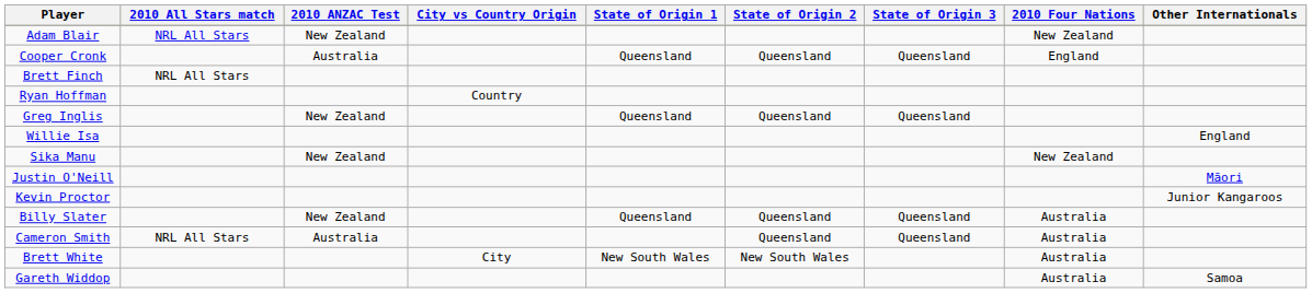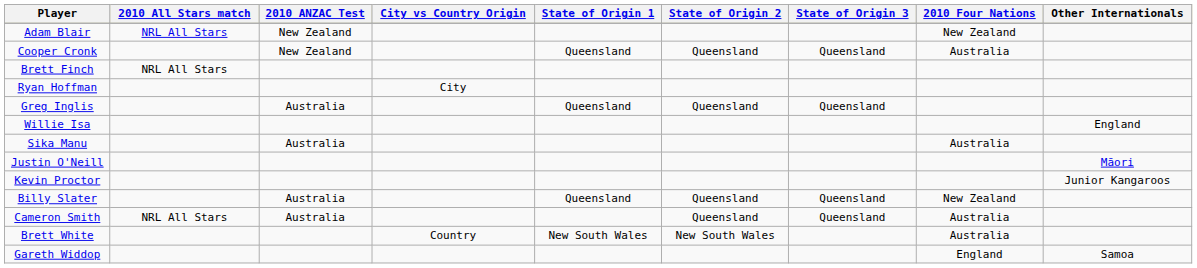 <table class="wikitable"  style="width:100%; font-size:90%; text-align:center">
 <tr style="background:#bdb76b;">
 <th>Player</th>
 <th><a href='#'>2010 All Stars match</a></th>
 <th><a href='#'>2010 ANZAC Test</a></th>
 <th><a href='#'>City vs Country Origin</a></th>
 <th><a href='#'>State of Origin 1</a></th>
 <th><a href='#'>State of Origin 2</a></th>
 <th><a href='#'>State of Origin 3</a></th>
 <th><a href='#'>2010 Four Nations</a></th>
 <th>Other Internationals</th>
 </tr>
 <tr style="text-align:center">
 </tr>
 <tr>
 <td><a href='#'>Adam Blair</a></td>
 <td><a href='#'>NRL All Stars</a></td>
 <td>New Zealand</td>
 <td></td>
 <td></td>
 <td></td>
 <td></td>
 <td>New Zealand</td>
 <td></td>
 </tr>
 <tr>
 <td><a href='#'>Cooper Cronk</a></td>
 <td></td>
-<td>Australia</td>
+<td>New Zealand</td>
 <td></td>
 <td>Queensland</td>
 <td>Queensland</td>
 <td>Queensland</td>
-<td>England</td>
+<td>Australia</td>
 <td></td>
 </tr>
 <tr>
 <td><a href='#'>Brett Finch</a></td>
 <td>NRL All Stars</td>
 <td></td>
 <td></td>
 <td></td>
 <td></td>
 <td></td>
 <td></td>
 <td></td>
 </tr>
 <tr>
 <td><a href='#'>Ryan Hoffman</a></td>
 <td></td>
 <td></td>
-<td>Country</td>
+<td>City</td>
 <td></td>
 <td></td>
 <td></td>
 <td></td>
 <td></td>
 </tr>
 <tr>
 <td><a href='#'>Greg Inglis</a></td>
 <td></td>
-<td>New Zealand</td>
+<td>Australia</td>
 <td></td>
 <td>Queensland</td>
 <td>Queensland</td>
 <td>Queensland</td>
 <td></td>
 <td></td>
 </tr>
 <tr>
 <td><a href='#'>Willie Isa</a></td>
 <td></td>
 <td></td>
 <td></td>
 <td></td>
 <td></td>
 <td></td>
 <td></td>
 <td>England</td>
 </tr>
 <tr>
 <td><a href='#'>Sika Manu</a></td>
 <td></td>
-<td>New Zealand</td>
+<td>Australia</td>
 <td></td>
 <td></td>
 <td></td>
 <td></td>
-<td>New Zealand</td>
+<td>Australia</td>
 <td></td>
 </tr>
 <tr>
 <td><a href='#'>Justin O'Neill</a></td>
 <td></td>
 <td></td>
 <td></td>
 <td></td>
 <td></td>
 <td></td>
 <td></td>
 <td><a href='#'>Māori</a></td>
 </tr>
 <tr>
 <td><a href='#'>Kevin Proctor</a></td>
 <td></td>
 <td></td>
 <td></td>
 <td></td>
 <td></td>
 <td></td>
 <td></td>
 <td>Junior Kangaroos</td>
 </tr>
 <tr>
 <td><a href='#'>Billy Slater</a></td>
 <td></td>
-<td>New Zealand</td>
+<td>Australia</td>
 <td></td>
 <td>Queensland</td>
 <td>Queensland</td>
 <td>Queensland</td>
-<td>Australia</td>
+<td>New Zealand</td>
 <td></td>
 </tr>
 <tr>
 <td><a href='#'>Cameron Smith</a></td>
 <td>NRL All Stars</td>
 <td>Australia</td>
 <td></td>
 <td></td>
 <td>Queensland</td>
 <td>Queensland</td>
 <td>Australia</td>
 <td></td>
 </tr>
 <tr>
 <td><a href='#'>Brett White</a></td>
 <td></td>
 <td></td>
-<td>City</td>
+<td>Country</td>
 <td>New South Wales</td>
 <td>New South Wales</td>
 <td></td>
 <td>Australia</td>
 <td></td>
 </tr>
 <tr>
 <td><a href='#'>Gareth Widdop</a></td>
 <td></td>
 <td></td>
 <td></td>
 <td></td>
 <td></td>
 <td></td>
-<td>Australia</td>
+<td>England</td>
 <td>Samoa</td>
 </tr>
 </table>
